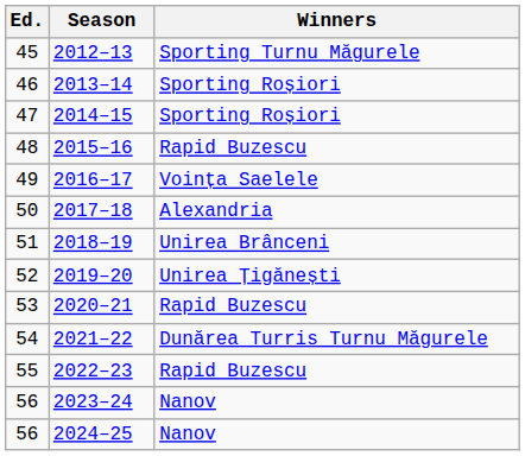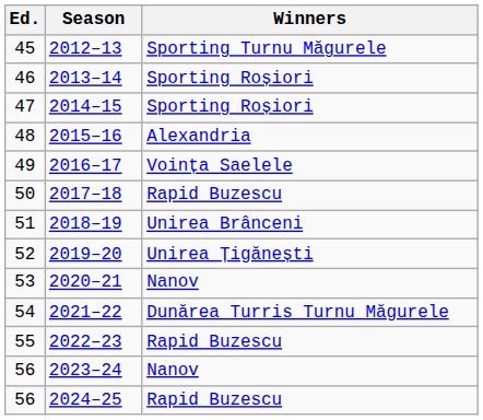 <table class="wikitable" style="font-size:90%">
 <tr>
 <th><abbr>Ed.</abbr></th>
 <th width="60">Season</th>
 <th width="220">Winners</th>
 </tr>
 <tr>
 <td align=center>45</td>
 <td><a href='#'>2012–13</a></td>
 <td><a href='#'>Sporting Turnu Măgurele</a></td>
 </tr>
 <tr>
 <td align=center>46</td>
 <td><a href='#'>2013–14</a></td>
 <td><a href='#'>Sporting Roșiori</a></td>
 </tr>
 <tr>
 <td align=center>47</td>
 <td><a href='#'>2014–15</a></td>
 <td><a href='#'>Sporting Roșiori</a></td>
 </tr>
 <tr>
 <td align=center>48</td>
 <td><a href='#'>2015–16</a></td>
-<td><a href='#'>Rapid Buzescu</a></td>
+<td><a href='#'>Alexandria</a></td>
 </tr>
 <tr>
 <td align=center>49</td>
 <td><a href='#'>2016–17</a></td>
 <td><a href='#'>Voința Saelele</a></td>
 </tr>
 <tr>
 <td align=center>50</td>
 <td><a href='#'>2017–18</a></td>
-<td><a href='#'>Alexandria</a></td>
+<td><a href='#'>Rapid Buzescu</a></td>
 </tr>
 <tr>
 <td align=center>51</td>
 <td><a href='#'>2018–19</a></td>
 <td><a href='#'>Unirea Brânceni</a></td>
 </tr>
 <tr>
 <td align=center>52</td>
 <td><a href='#'>2019–20</a></td>
 <td><a href='#'>Unirea Țigănești</a></td>
 </tr>
 <tr>
 <td align=center>53</td>
 <td><a href='#'>2020–21</a></td>
-<td><a href='#'>Rapid Buzescu</a></td>
+<td><a href='#'>Nanov</a></td>
 </tr>
 <tr>
 <td align=center>54</td>
 <td><a href='#'>2021–22</a></td>
 <td><a href='#'>Dunărea Turris Turnu Măgurele</a></td>
 </tr>
 <tr>
 <td align=center>55</td>
 <td><a href='#'>2022–23</a></td>
 <td><a href='#'>Rapid Buzescu</a></td>
 </tr>
 <tr>
 <td align=center>56</td>
 <td><a href='#'>2023–24</a></td>
 <td><a href='#'>Nanov</a></td>
 </tr>
 <tr>
 <td align=center>56</td>
 <td><a href='#'>2024–25</a></td>
-<td><a href='#'>Nanov</a></td>
+<td><a href='#'>Rapid Buzescu</a></td>
 </tr>
 </table>
